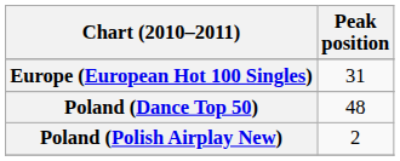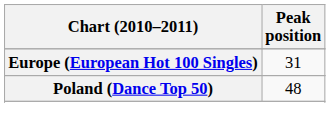 <table class="wikitable plainrowheaders sortable" style="text-align:center">
 <tr>
 <th scope="col">Chart (2010–2011)</th>
 <th scope="col">Peak<br>position</th>
 </tr>
 <tr>
 </tr>
 <tr>
 </tr>
 <tr>
 </tr>
 <tr>
 </tr>
 <tr>
 </tr>
 <tr>
 </tr>
 <tr>
 </tr>
 <tr>
 </tr>
 <tr>
 </tr>
 <tr>
 <th scope="row">Europe (<a href='#'>European Hot 100 Singles</a>)</th>
 <td style="text-align:center;">31</td>
 </tr>
 <tr>
 </tr>
 <tr>
 </tr>
 <tr>
 </tr>
 <tr>
 </tr>
 <tr>
 </tr>
 <tr>
 </tr>
 <tr>
 </tr>
 <tr>
 </tr>
 <tr>
 </tr>
 <tr>
 <th scope="row">Poland (<a href='#'>Dance Top 50</a>)</th>
 <td align="center">48</td>
 </tr>
 <tr>
-<th scope="row">Poland (<a href='#'>Polish Airplay New</a>)</th>
-<td align="center">2</td>
-</tr>
-<tr>
 </tr>
 <tr>
 </tr>
 <tr>
 </tr>
 <tr>
 </tr>
 <tr>
 </tr>
 <tr>
 </tr>
 <tr>
 </tr>
 <tr>
 </tr>
 <tr>
 </tr>
 <tr>
 </tr>
 <tr>
 </tr>
 </table>
